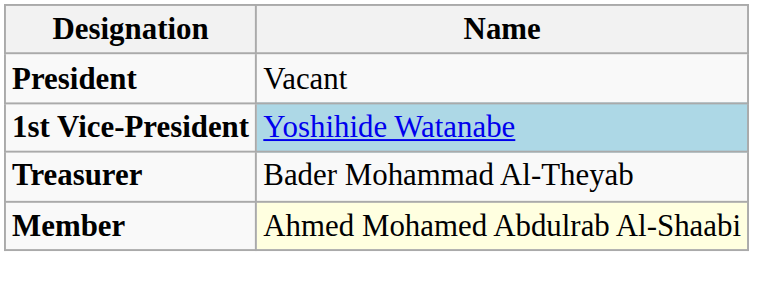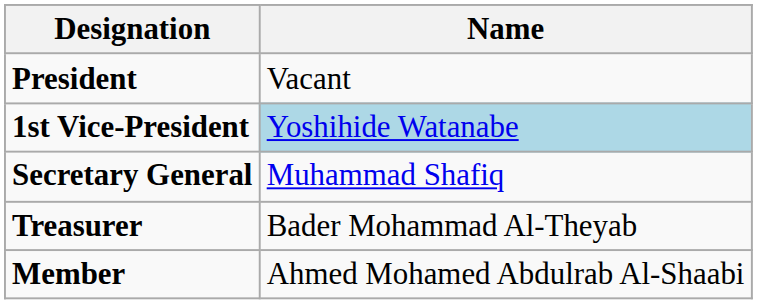 <table class="wikitable">
 <tr>
 <th>Designation</th>
 <th>Name</th>
 </tr>
 <tr>
 <td><strong>President</strong></td>
 <td>Vacant</td>
 </tr>
 <tr>
 <td><strong>1st Vice-President</strong></td>
 <td style="background: lightblue;"> <a href='#'>Yoshihide Watanabe</a></td>
 </tr>
 <tr>
+<td><strong>Secretary General</strong></td>
+<td> <a href='#'>Muhammad Shafiq</a></td>
+</tr>
+<tr>
 <td><strong>Treasurer</strong></td>
 <td> Bader Mohammad Al-Theyab</td>
 </tr>
 <tr>
 <td><strong>Member</strong></td>
-<td style="background: lightyellow;"> Ahmed Mohamed Abdulrab Al-Shaabi</td>
+<td> Ahmed Mohamed Abdulrab Al-Shaabi</td>
 </tr>
 </table>
